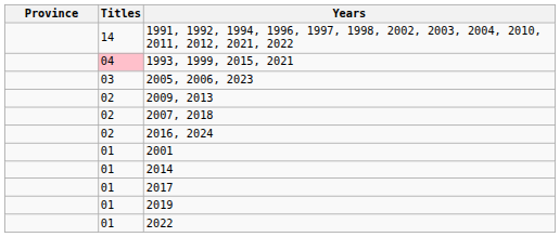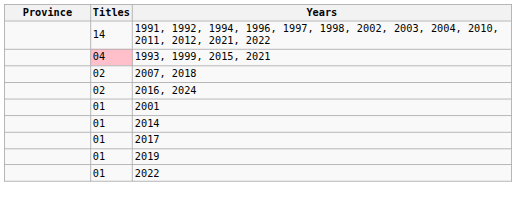 <table class="wikitable sortable" style="font-size: 95%">
 <tr>
 <th width="130">Province</th>
 <th width="10">Titles</th>
 <th width="800">Years</th>
 </tr>
 <tr>
 <td></td>
 <td>14</td>
 <td>1991, 1992, 1994, 1996, 1997, 1998, 2002, 2003, 2004, 2010, 2011, 2012, 2021, 2022</td>
 </tr>
 <tr>
 <td></td>
 <td style="background: pink;">04</td>
 <td>1993, 1999, 2015, 2021</td>
-</tr>
-<tr>
-<td></td>
-<td>03</td>
-<td>2005, 2006, 2023</td>
-</tr>
-<tr>
-<td></td>
-<td>02</td>
-<td>2009, 2013</td>
 </tr>
 <tr>
 <td></td>
 <td>02</td>
 <td>2007, 2018</td>
 </tr>
 <tr>
 <td></td>
 <td>02</td>
 <td>2016, 2024</td>
 </tr>
 <tr>
 <td></td>
 <td>01</td>
 <td>2001</td>
 </tr>
 <tr>
 <td></td>
 <td>01</td>
 <td>2014</td>
 </tr>
 <tr>
 <td></td>
 <td>01</td>
 <td>2017</td>
 </tr>
 <tr>
 <td></td>
 <td>01</td>
 <td>2019</td>
 </tr>
 <tr>
 <td></td>
 <td>01</td>
 <td>2022</td>
 </tr>
 </table>
